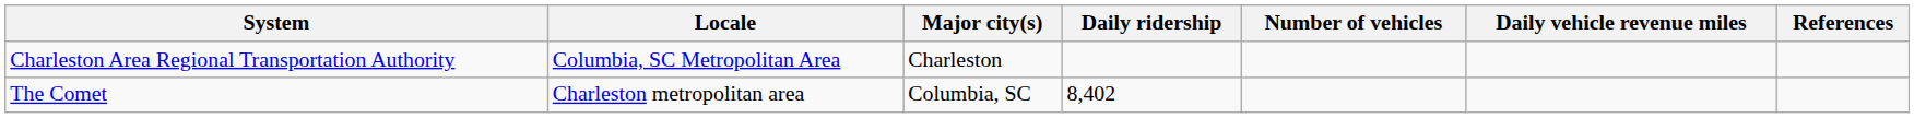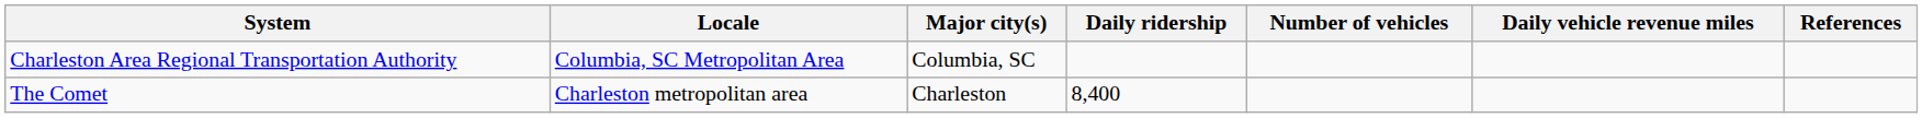 <table class="wikitable sortable" style="font-size: 90%; width: 100%">
 <tr>
 <th>System</th>
 <th>Locale</th>
 <th>Major city(s)</th>
 <th>Daily ridership</th>
 <th>Number of vehicles</th>
 <th>Daily vehicle revenue miles</th>
 <th>References</th>
 </tr>
 <tr>
 <td><a href='#'>Charleston Area Regional Transportation Authority</a></td>
 <td><a href='#'>Columbia, SC Metropolitan Area</a></td>
-<td>Charleston</td>
+<td>Columbia, SC</td>
 <td></td>
 <td></td>
 <td></td>
 <td></td>
 </tr>
 <tr>
 <td><a href='#'>The Comet</a></td>
 <td><a href='#'>Charleston</a> metropolitan area</td>
-<td>Columbia, SC</td>
-<td>8,402</td>
+<td>Charleston</td>
+<td>8,400</td>
 <td></td>
 <td></td>
 <td></td>
 </tr>
 </table>
